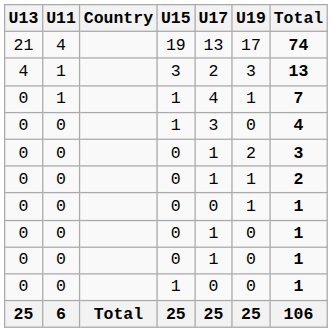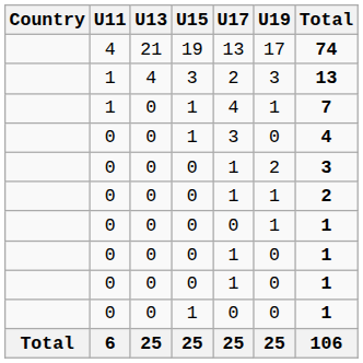 <table class="sortable wikitable">
 <tr>
+<th>Country</th>
+<th>U11</th>
 <th>U13</th>
-<th>U11</th>
-<th>Country</th>
 <th>U15</th>
 <th>U17</th>
 <th>U19</th>
 <th>Total</th>
 </tr>
 <tr>
+<td></td>
+<td align="center">4</td>
 <td align="center">21</td>
-<td align="center">4</td>
-<td></td>
 <td align="center">19</td>
 <td align="center">13</td>
 <td align="center">17</td>
 <td align="center"><strong>74</strong></td>
 </tr>
 <tr>
+<td></td>
+<td align="center">1</td>
 <td align="center">4</td>
-<td align="center">1</td>
-<td></td>
 <td align="center">3</td>
 <td align="center">2</td>
 <td align="center">3</td>
 <td align="center"><strong>13</strong></td>
 </tr>
 <tr>
+<td></td>
+<td align="center">1</td>
 <td align="center">0</td>
-<td align="center">1</td>
-<td></td>
 <td align="center">1</td>
 <td align="center">4</td>
 <td align="center">1</td>
 <td align="center"><strong>7</strong></td>
 </tr>
 <tr>
+<td></td>
 <td align="center">0</td>
 <td align="center">0</td>
-<td></td>
 <td align="center">1</td>
 <td align="center">3</td>
 <td align="center">0</td>
 <td align="center"><strong>4</strong></td>
 </tr>
 <tr>
+<td></td>
 <td align="center">0</td>
 <td align="center">0</td>
-<td></td>
 <td align="center">0</td>
 <td align="center">1</td>
 <td align="center">2</td>
 <td align="center"><strong>3</strong></td>
 </tr>
 <tr>
+<td></td>
 <td align="center">0</td>
 <td align="center">0</td>
-<td></td>
 <td align="center">0</td>
 <td align="center">1</td>
 <td align="center">1</td>
 <td align="center"><strong>2</strong></td>
 </tr>
 <tr>
+<td></td>
 <td align="center">0</td>
 <td align="center">0</td>
-<td></td>
 <td align="center">0</td>
 <td align="center">0</td>
 <td align="center">1</td>
 <td align="center"><strong>1</strong></td>
 </tr>
 <tr>
+<td></td>
 <td align="center">0</td>
 <td align="center">0</td>
-<td></td>
 <td align="center">0</td>
 <td align="center">1</td>
 <td align="center">0</td>
 <td align="center"><strong>1</strong></td>
 </tr>
 <tr>
+<td></td>
 <td align="center">0</td>
 <td align="center">0</td>
-<td></td>
 <td align="center">0</td>
 <td align="center">1</td>
 <td align="center">0</td>
 <td align="center"><strong>1</strong></td>
 </tr>
 <tr>
+<td></td>
 <td align="center">0</td>
 <td align="center">0</td>
-<td></td>
 <td align="center">1</td>
 <td align="center">0</td>
 <td align="center">0</td>
 <td align="center"><strong>1</strong></td>
 </tr>
 <tr>
+<th><strong>Total</strong></th>
+<th>6</th>
 <th>25</th>
-<th>6</th>
-<th><strong>Total</strong></th>
 <th>25</th>
 <th>25</th>
 <th>25</th>
 <th>106</th>
 </tr>
 </table>
